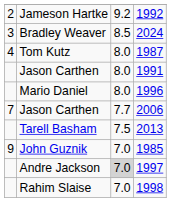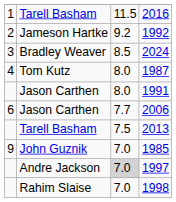 <table class="wikitable">
 <tr>
+</tr>
+<tr>
+<td>1</td>
+<td><a href='#'>Tarell Basham</a></td>
+<td>11.5</td>
+<td><a href='#'>2016</a></td>
 </tr>
 <tr>
 <td>2</td>
 <td>Jameson Hartke</td>
 <td>9.2</td>
 <td><a href='#'>1992</a></td>
 </tr>
 <tr>
 <td>3</td>
 <td>Bradley Weaver</td>
 <td>8.5</td>
 <td><a href='#'>2024</a></td>
 </tr>
 <tr>
 <td>4</td>
 <td>Tom Kutz</td>
 <td>8.0</td>
 <td><a href='#'>1987</a></td>
 </tr>
 <tr>
 <td></td>
 <td>Jason Carthen</td>
 <td>8.0</td>
 <td><a href='#'>1991</a></td>
 </tr>
 <tr>
-<td></td>
-<td>Mario Daniel</td>
-<td>8.0</td>
-<td><a href='#'>1996</a></td>
-</tr>
-<tr>
-<td>7</td>
+<td>6</td>
 <td>Jason Carthen</td>
 <td>7.7</td>
 <td><a href='#'>2006</a></td>
 </tr>
 <tr>
 <td></td>
 <td><a href='#'>Tarell Basham</a></td>
 <td>7.5</td>
 <td><a href='#'>2013</a></td>
 </tr>
 <tr>
 <td>9</td>
 <td><a href='#'>John Guznik</a></td>
 <td>7.0</td>
 <td><a href='#'>1985</a></td>
 </tr>
 <tr>
 <td></td>
 <td>Andre Jackson</td>
 <td style="background: lightgrey;">7.0</td>
 <td><a href='#'>1997</a></td>
 </tr>
 <tr>
 <td></td>
 <td>Rahim Slaise</td>
 <td>7.0</td>
 <td><a href='#'>1998</a></td>
 </tr>
 </table>
